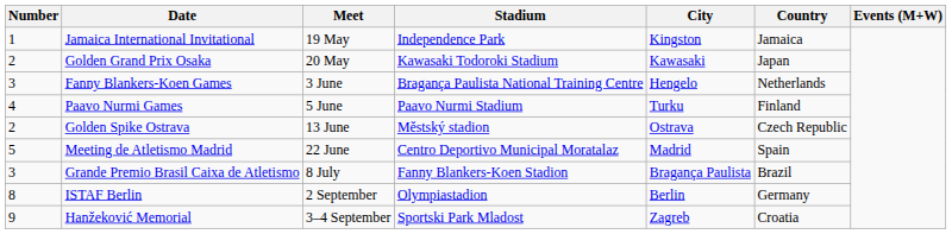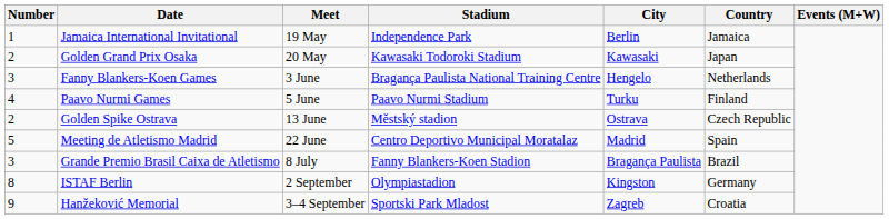 <table class="wikitable sortable">
 <tr>
 <th>Number</th>
 <th>Date</th>
 <th>Meet</th>
 <th>Stadium</th>
 <th>City</th>
 <th>Country</th>
 <th>Events (M+W)</th>
 </tr>
 <tr>
 <td>1</td>
 <td><a href='#'>Jamaica International Invitational</a></td>
 <td>19 May</td>
 <td><a href='#'>Independence Park</a></td>
-<td><a href='#'>Kingston</a></td>
+<td><a href='#'>Berlin</a></td>
 <td>Jamaica</td>
 </tr>
 <tr>
 <td>2</td>
 <td><a href='#'>Golden Grand Prix Osaka</a></td>
 <td>20 May</td>
 <td><a href='#'>Kawasaki Todoroki Stadium</a></td>
 <td><a href='#'>Kawasaki</a></td>
 <td>Japan</td>
 </tr>
 <tr>
 <td>3</td>
 <td><a href='#'>Fanny Blankers-Koen Games</a></td>
 <td>3 June</td>
 <td><a href='#'>Bragança Paulista National Training Centre</a></td>
 <td><a href='#'>Hengelo</a></td>
 <td>Netherlands</td>
 </tr>
 <tr>
 <td>4</td>
 <td><a href='#'>Paavo Nurmi Games</a></td>
 <td>5 June</td>
 <td><a href='#'>Paavo Nurmi Stadium</a></td>
 <td><a href='#'>Turku</a></td>
 <td>Finland</td>
 </tr>
 <tr>
 <td>2</td>
 <td><a href='#'>Golden Spike Ostrava</a></td>
 <td>13 June</td>
 <td><a href='#'>Městský stadion</a></td>
 <td><a href='#'>Ostrava</a></td>
 <td>Czech Republic</td>
 </tr>
 <tr>
 <td>5</td>
 <td><a href='#'>Meeting de Atletismo Madrid</a></td>
 <td>22 June</td>
 <td><a href='#'>Centro Deportivo Municipal Moratalaz</a></td>
 <td><a href='#'>Madrid</a></td>
 <td>Spain</td>
 </tr>
 <tr>
 <td>3</td>
 <td><a href='#'>Grande Premio Brasil Caixa de Atletismo</a></td>
 <td>8 July</td>
 <td><a href='#'>Fanny Blankers-Koen Stadion</a></td>
 <td><a href='#'>Bragança Paulista</a></td>
 <td>Brazil</td>
 </tr>
 <tr>
 <td>8</td>
 <td><a href='#'>ISTAF Berlin</a></td>
 <td>2 September</td>
 <td><a href='#'>Olympiastadion</a></td>
-<td><a href='#'>Berlin</a></td>
+<td><a href='#'>Kingston</a></td>
 <td>Germany</td>
 </tr>
 <tr>
 <td>9</td>
 <td><a href='#'>Hanžeković Memorial</a></td>
 <td>3–4 September</td>
 <td><a href='#'>Sportski Park Mladost</a></td>
 <td><a href='#'>Zagreb</a></td>
 <td>Croatia</td>
 </tr>
 </table>
